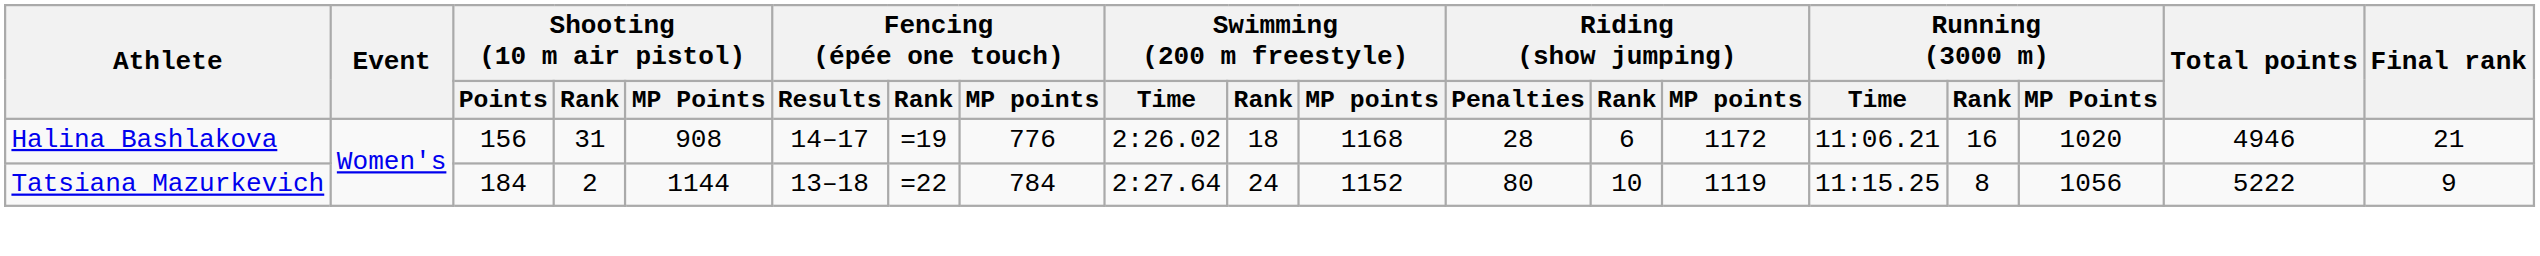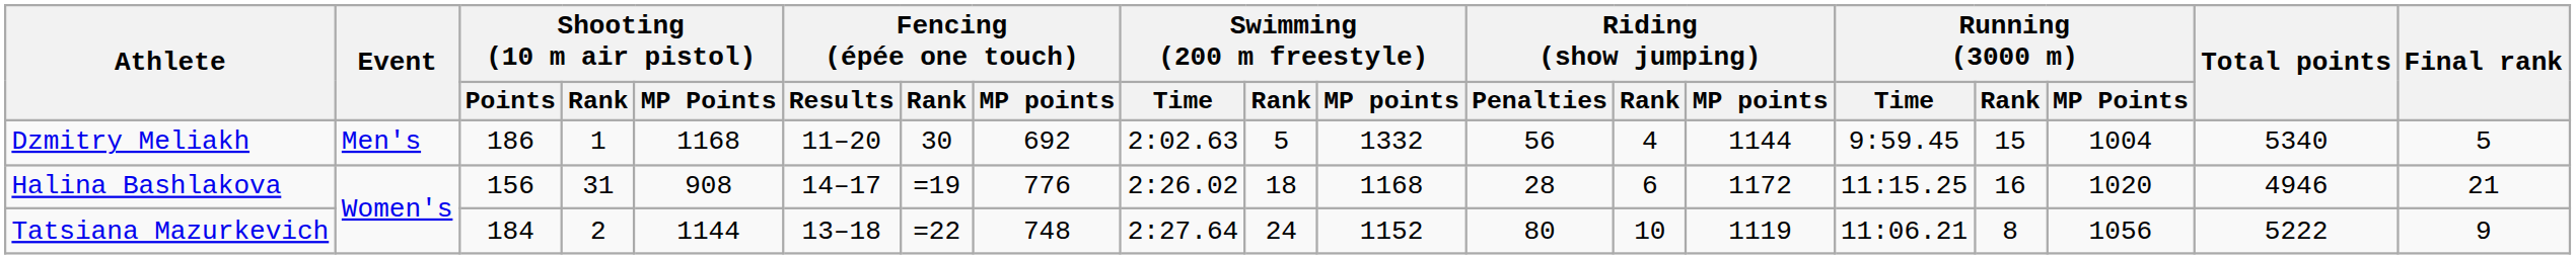 <table class="wikitable" style="font-size:90%">
 <tr>
 <th rowspan="2">Athlete</th>
 <th rowspan="2">Event</th>
 <th colspan=3>Shooting<br><span>(10 m air pistol)</span></th>
 <th colspan=3>Fencing<br><span>(épée one touch)</span></th>
 <th colspan=3>Swimming<br><span>(200 m freestyle)</span></th>
 <th colspan=3>Riding<br><span>(show jumping)</span></th>
 <th colspan=3>Running<br><span>(3000 m)</span></th>
 <th rowspan=2>Total points</th>
 <th rowspan=2>Final rank</th>
 </tr>
 <tr style="font-size:95%">
 <th>Points</th>
 <th>Rank</th>
 <th>MP Points</th>
 <th>Results</th>
 <th>Rank</th>
 <th>MP points</th>
 <th>Time</th>
 <th>Rank</th>
 <th>MP points</th>
 <th>Penalties</th>
 <th>Rank</th>
 <th>MP points</th>
 <th>Time</th>
 <th>Rank</th>
 <th>MP Points</th>
 </tr>
 <tr align=center>
+<td align=left><a href='#'>Dzmitry Meliakh</a></td>
+<td align=left><a href='#'>Men's</a></td>
+<td>186</td>
+<td>1</td>
+<td>1168</td>
+<td>11–20</td>
+<td>30</td>
+<td>692</td>
+<td>2:02.63</td>
+<td>5</td>
+<td>1332</td>
+<td>56</td>
+<td>4</td>
+<td>1144</td>
+<td>9:59.45</td>
+<td>15</td>
+<td>1004</td>
+<td>5340</td>
+<td>5</td>
+</tr>
+<tr align=center>
 <td align=left><a href='#'>Halina Bashlakova</a></td>
 <td align=left rowspan=2><a href='#'>Women's</a></td>
 <td>156</td>
 <td>31</td>
 <td>908</td>
 <td>14–17</td>
 <td>=19</td>
 <td>776</td>
 <td>2:26.02</td>
 <td>18</td>
 <td>1168</td>
 <td>28</td>
 <td>6</td>
 <td>1172</td>
-<td>11:06.21</td>
+<td>11:15.25</td>
 <td>16</td>
 <td>1020</td>
 <td>4946</td>
 <td>21</td>
 </tr>
 <tr align=center>
 <td align=left><a href='#'>Tatsiana Mazurkevich</a></td>
 <td>184</td>
 <td>2</td>
 <td>1144</td>
 <td>13–18</td>
 <td>=22</td>
-<td>784</td>
+<td>748</td>
 <td>2:27.64</td>
 <td>24</td>
 <td>1152</td>
 <td>80</td>
 <td>10</td>
 <td>1119</td>
-<td>11:15.25</td>
+<td>11:06.21</td>
 <td>8</td>
 <td>1056</td>
 <td>5222</td>
 <td>9</td>
 </tr>
 </table>
